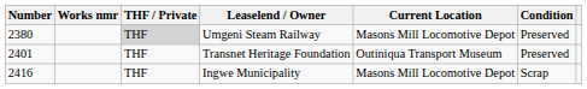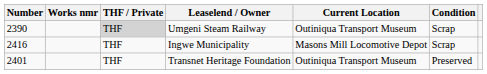 <table class="wikitable">
 <tr>
 <th>Number</th>
 <th>Works nmr</th>
 <th>THF / Private</th>
 <th>Leaselend / Owner</th>
 <th>Current Location</th>
 <th>Condition</th>
 <th></th>
 </tr>
 <tr>
-<td>2380</td>
+<td>2390</td>
 <td></td>
 <td style="background: lightgrey;">THF</td>
 <td>Umgeni Steam Railway</td>
+<td>Outiniqua Transport Museum</td>
+<td>Scrap</td>
+<td></td>
+</tr>
+<tr>
+<td>2416</td>
+<td></td>
+<td>THF</td>
+<td>Ingwe Municipality</td>
 <td>Masons Mill Locomotive Depot</td>
-<td>Preserved</td>
+<td>Scrap</td>
 <td></td>
 </tr>
 <tr>
 <td>2401</td>
 <td></td>
 <td>THF</td>
 <td>Transnet Heritage Foundation</td>
 <td>Outiniqua Transport Museum</td>
 <td>Preserved</td>
 <td></td>
 </tr>
-<tr>
-<td>2416</td>
-<td></td>
-<td>THF</td>
-<td>Ingwe Municipality</td>
-<td>Masons Mill Locomotive Depot</td>
-<td>Scrap</td>
-<td></td>
-</tr>
 </table>
